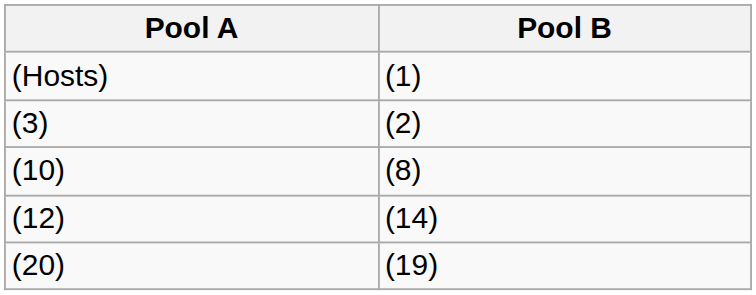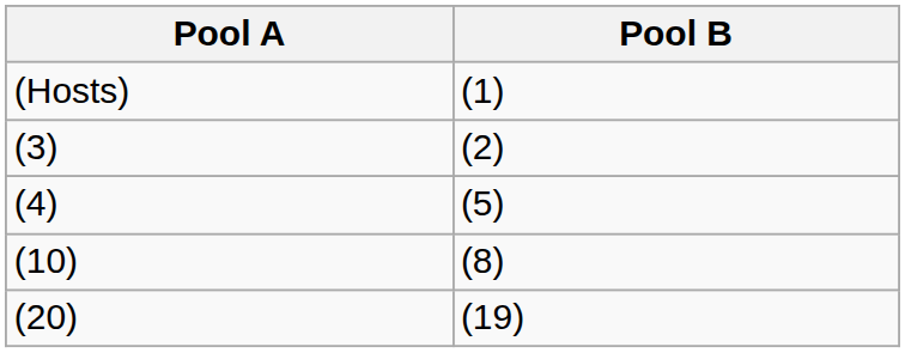 <table class="wikitable" width=400>
 <tr>
 <th width=50%>Pool A</th>
 <th width=50%>Pool B</th>
 </tr>
 <tr>
 <td> (Hosts)</td>
 <td> (1)</td>
 </tr>
 <tr>
 <td> (3)</td>
 <td> (2)</td>
 </tr>
 <tr>
+<td> (4)</td>
+<td> (5)</td>
+</tr>
+<tr>
 <td> (10)</td>
 <td> (8)</td>
-</tr>
-<tr>
-<td> (12)</td>
-<td> (14)</td>
 </tr>
 <tr>
 <td> (20)</td>
 <td> (19)</td>
 </tr>
 </table>
